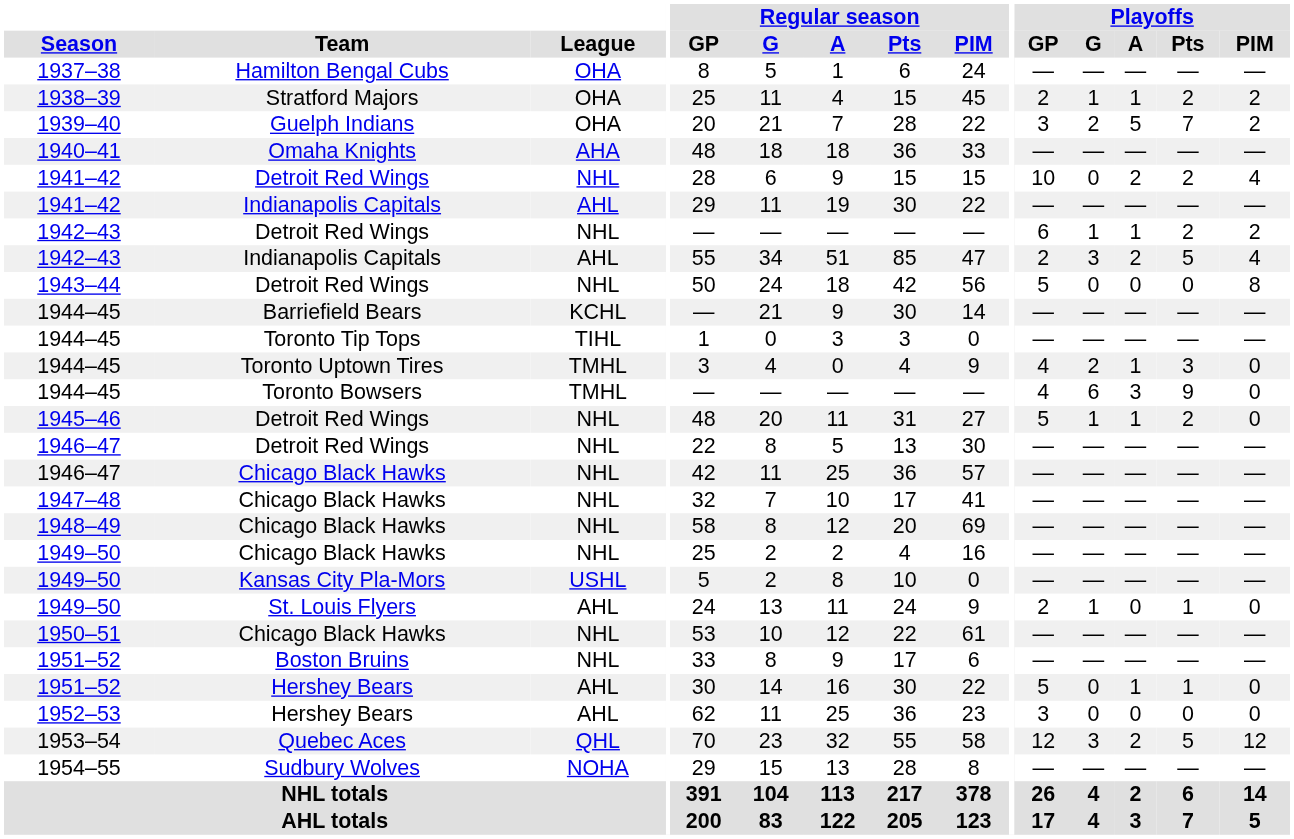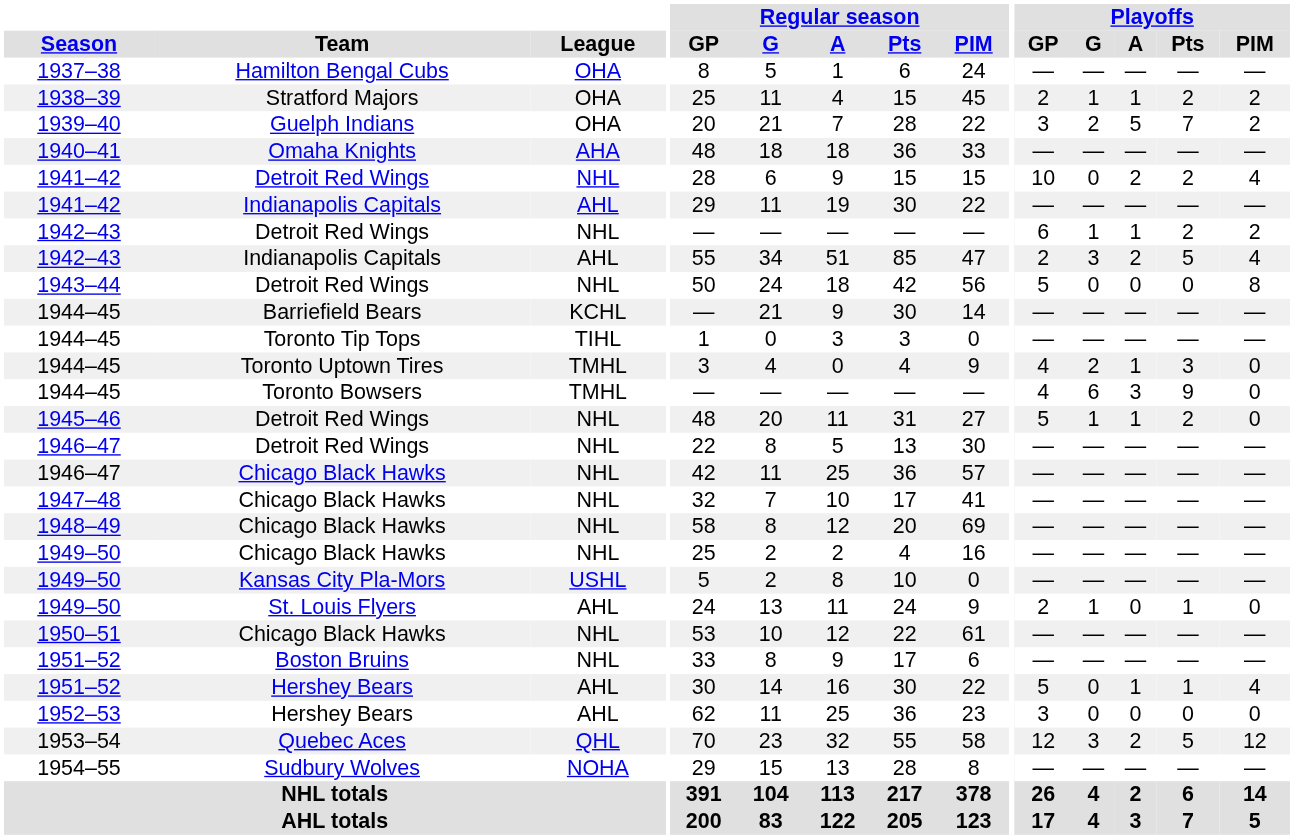 <table border="0" cellpadding="1" cellspacing="0" style="text-align:center; width:60em">
 <tr bgcolor="#e0e0e0">
 <th colspan="3" bgcolor="#ffffff"></th>
 <th rowspan="101" bgcolor="#ffffff"></th>
 <th colspan="5"><a href='#'>Regular season</a></th>
 <th rowspan="101" bgcolor="#ffffff"></th>
 <th colspan="5"><a href='#'>Playoffs</a></th>
 </tr>
 <tr bgcolor="#e0e0e0">
 <th><a href='#'>Season</a></th>
 <th>Team</th>
 <th>League</th>
 <th>GP</th>
 <th><a href='#'>G</a></th>
 <th><a href='#'>A</a></th>
 <th><a href='#'>Pts</a></th>
 <th><a href='#'>PIM</a></th>
 <th>GP</th>
 <th>G</th>
 <th>A</th>
 <th>Pts</th>
 <th>PIM</th>
 </tr>
 <tr>
 <td><a href='#'>1937–38</a></td>
 <td><a href='#'>Hamilton Bengal Cubs</a></td>
 <td><a href='#'>OHA</a></td>
 <td>8</td>
 <td>5</td>
 <td>1</td>
 <td>6</td>
 <td>24</td>
 <td>—</td>
 <td>—</td>
 <td>—</td>
 <td>—</td>
 <td>—</td>
 </tr>
 <tr bgcolor="#f0f0f0">
 <td><a href='#'>1938–39</a></td>
 <td>Stratford Majors</td>
 <td>OHA</td>
 <td>25</td>
 <td>11</td>
 <td>4</td>
 <td>15</td>
 <td>45</td>
 <td>2</td>
 <td>1</td>
 <td>1</td>
 <td>2</td>
 <td>2</td>
 </tr>
 <tr>
 <td><a href='#'>1939–40</a></td>
 <td><a href='#'>Guelph Indians</a></td>
 <td>OHA</td>
 <td>20</td>
 <td>21</td>
 <td>7</td>
 <td>28</td>
 <td>22</td>
 <td>3</td>
 <td>2</td>
 <td>5</td>
 <td>7</td>
 <td>2</td>
 </tr>
 <tr bgcolor="#f0f0f0">
 <td><a href='#'>1940–41</a></td>
 <td><a href='#'>Omaha Knights</a></td>
 <td><a href='#'>AHA</a></td>
 <td>48</td>
 <td>18</td>
 <td>18</td>
 <td>36</td>
 <td>33</td>
 <td>—</td>
 <td>—</td>
 <td>—</td>
 <td>—</td>
 <td>—</td>
 </tr>
 <tr>
 <td><a href='#'>1941–42</a></td>
 <td><a href='#'>Detroit Red Wings</a></td>
 <td><a href='#'>NHL</a></td>
 <td>28</td>
 <td>6</td>
 <td>9</td>
 <td>15</td>
 <td>15</td>
 <td>10</td>
 <td>0</td>
 <td>2</td>
 <td>2</td>
 <td>4</td>
 </tr>
 <tr bgcolor="#f0f0f0">
 <td><a href='#'>1941–42</a></td>
 <td><a href='#'>Indianapolis Capitals</a></td>
 <td><a href='#'>AHL</a></td>
 <td>29</td>
 <td>11</td>
 <td>19</td>
 <td>30</td>
 <td>22</td>
 <td>—</td>
 <td>—</td>
 <td>—</td>
 <td>—</td>
 <td>—</td>
 </tr>
 <tr>
 <td><a href='#'>1942–43</a></td>
 <td>Detroit Red Wings</td>
 <td>NHL</td>
 <td>—</td>
 <td>—</td>
 <td>—</td>
 <td>—</td>
 <td>—</td>
 <td>6</td>
 <td>1</td>
 <td>1</td>
 <td>2</td>
 <td>2</td>
 </tr>
 <tr bgcolor="#f0f0f0">
 <td><a href='#'>1942–43</a></td>
 <td>Indianapolis Capitals</td>
 <td>AHL</td>
 <td>55</td>
 <td>34</td>
 <td>51</td>
 <td>85</td>
 <td>47</td>
 <td>2</td>
 <td>3</td>
 <td>2</td>
 <td>5</td>
 <td>4</td>
 </tr>
 <tr>
 <td><a href='#'>1943–44</a></td>
 <td>Detroit Red Wings</td>
 <td>NHL</td>
 <td>50</td>
 <td>24</td>
 <td>18</td>
 <td>42</td>
 <td>56</td>
 <td>5</td>
 <td>0</td>
 <td>0</td>
 <td>0</td>
 <td>8</td>
 </tr>
 <tr bgcolor="#f0f0f0">
 <td>1944–45</td>
 <td>Barriefield Bears</td>
 <td>KCHL</td>
 <td>—</td>
 <td>21</td>
 <td>9</td>
 <td>30</td>
 <td>14</td>
 <td>—</td>
 <td>—</td>
 <td>—</td>
 <td>—</td>
 <td>—</td>
 </tr>
 <tr>
 <td>1944–45</td>
 <td>Toronto Tip Tops</td>
 <td>TIHL</td>
 <td>1</td>
 <td>0</td>
 <td>3</td>
 <td>3</td>
 <td>0</td>
 <td>—</td>
 <td>—</td>
 <td>—</td>
 <td>—</td>
 <td>—</td>
 </tr>
 <tr bgcolor="#f0f0f0">
 <td>1944–45</td>
 <td>Toronto Uptown Tires</td>
 <td>TMHL</td>
 <td>3</td>
 <td>4</td>
 <td>0</td>
 <td>4</td>
 <td>9</td>
 <td>4</td>
 <td>2</td>
 <td>1</td>
 <td>3</td>
 <td>0</td>
 </tr>
 <tr>
 <td>1944–45</td>
 <td>Toronto Bowsers</td>
 <td>TMHL</td>
 <td>—</td>
 <td>—</td>
 <td>—</td>
 <td>—</td>
 <td>—</td>
 <td>4</td>
 <td>6</td>
 <td>3</td>
 <td>9</td>
 <td>0</td>
 </tr>
 <tr bgcolor="#f0f0f0">
 <td><a href='#'>1945–46</a></td>
 <td>Detroit Red Wings</td>
 <td>NHL</td>
 <td>48</td>
 <td>20</td>
 <td>11</td>
 <td>31</td>
 <td>27</td>
 <td>5</td>
 <td>1</td>
 <td>1</td>
 <td>2</td>
 <td>0</td>
 </tr>
 <tr>
 <td><a href='#'>1946–47</a></td>
 <td>Detroit Red Wings</td>
 <td>NHL</td>
 <td>22</td>
 <td>8</td>
 <td>5</td>
 <td>13</td>
 <td>30</td>
 <td>—</td>
 <td>—</td>
 <td>—</td>
 <td>—</td>
 <td>—</td>
 </tr>
 <tr bgcolor="#f0f0f0">
 <td>1946–47</td>
 <td><a href='#'>Chicago Black Hawks</a></td>
 <td>NHL</td>
 <td>42</td>
 <td>11</td>
 <td>25</td>
 <td>36</td>
 <td>57</td>
 <td>—</td>
 <td>—</td>
 <td>—</td>
 <td>—</td>
 <td>—</td>
 </tr>
 <tr>
 <td><a href='#'>1947–48</a></td>
 <td>Chicago Black Hawks</td>
 <td>NHL</td>
 <td>32</td>
 <td>7</td>
 <td>10</td>
 <td>17</td>
 <td>41</td>
 <td>—</td>
 <td>—</td>
 <td>—</td>
 <td>—</td>
 <td>—</td>
 </tr>
 <tr bgcolor="#f0f0f0">
 <td><a href='#'>1948–49</a></td>
 <td>Chicago Black Hawks</td>
 <td>NHL</td>
 <td>58</td>
 <td>8</td>
 <td>12</td>
 <td>20</td>
 <td>69</td>
 <td>—</td>
 <td>—</td>
 <td>—</td>
 <td>—</td>
 <td>—</td>
 </tr>
 <tr>
 <td><a href='#'>1949–50</a></td>
 <td>Chicago Black Hawks</td>
 <td>NHL</td>
 <td>25</td>
 <td>2</td>
 <td>2</td>
 <td>4</td>
 <td>16</td>
 <td>—</td>
 <td>—</td>
 <td>—</td>
 <td>—</td>
 <td>—</td>
 </tr>
 <tr bgcolor="#f0f0f0">
 <td><a href='#'>1949–50</a></td>
 <td><a href='#'>Kansas City Pla-Mors</a></td>
 <td><a href='#'>USHL</a></td>
 <td>5</td>
 <td>2</td>
 <td>8</td>
 <td>10</td>
 <td>0</td>
 <td>—</td>
 <td>—</td>
 <td>—</td>
 <td>—</td>
 <td>—</td>
 </tr>
 <tr>
 <td><a href='#'>1949–50</a></td>
 <td><a href='#'>St. Louis Flyers</a></td>
 <td>AHL</td>
 <td>24</td>
 <td>13</td>
 <td>11</td>
 <td>24</td>
 <td>9</td>
 <td>2</td>
 <td>1</td>
 <td>0</td>
 <td>1</td>
 <td>0</td>
 </tr>
 <tr bgcolor="#f0f0f0">
 <td><a href='#'>1950–51</a></td>
 <td>Chicago Black Hawks</td>
 <td>NHL</td>
 <td>53</td>
 <td>10</td>
 <td>12</td>
 <td>22</td>
 <td>61</td>
 <td>—</td>
 <td>—</td>
 <td>—</td>
 <td>—</td>
 <td>—</td>
 </tr>
 <tr>
 <td><a href='#'>1951–52</a></td>
 <td><a href='#'>Boston Bruins</a></td>
 <td>NHL</td>
 <td>33</td>
 <td>8</td>
 <td>9</td>
 <td>17</td>
 <td>6</td>
 <td>—</td>
 <td>—</td>
 <td>—</td>
 <td>—</td>
 <td>—</td>
 </tr>
 <tr bgcolor="#f0f0f0">
 <td><a href='#'>1951–52</a></td>
 <td><a href='#'>Hershey Bears</a></td>
 <td>AHL</td>
 <td>30</td>
 <td>14</td>
 <td>16</td>
 <td>30</td>
 <td>22</td>
 <td>5</td>
 <td>0</td>
 <td>1</td>
 <td>1</td>
-<td>0</td>
+<td>4</td>
 </tr>
 <tr>
 <td><a href='#'>1952–53</a></td>
 <td>Hershey Bears</td>
 <td>AHL</td>
 <td>62</td>
 <td>11</td>
 <td>25</td>
 <td>36</td>
 <td>23</td>
 <td>3</td>
 <td>0</td>
 <td>0</td>
 <td>0</td>
 <td>0</td>
 </tr>
 <tr bgcolor="#f0f0f0">
 <td>1953–54</td>
 <td><a href='#'>Quebec Aces</a></td>
 <td><a href='#'>QHL</a></td>
 <td>70</td>
 <td>23</td>
 <td>32</td>
 <td>55</td>
 <td>58</td>
 <td>12</td>
 <td>3</td>
 <td>2</td>
 <td>5</td>
 <td>12</td>
 </tr>
 <tr>
 <td>1954–55</td>
 <td><a href='#'>Sudbury Wolves</a></td>
 <td><a href='#'>NOHA</a></td>
 <td>29</td>
 <td>15</td>
 <td>13</td>
 <td>28</td>
 <td>8</td>
 <td>—</td>
 <td>—</td>
 <td>—</td>
 <td>—</td>
 <td>—</td>
 </tr>
 <tr bgcolor="#e0e0e0">
 <th colspan="3">NHL totals</th>
 <th>391</th>
 <th>104</th>
 <th>113</th>
 <th>217</th>
 <th>378</th>
 <th>26</th>
 <th>4</th>
 <th>2</th>
 <th>6</th>
 <th>14</th>
 </tr>
 <tr bgcolor="#e0e0e0">
 <th colspan="3">AHL totals</th>
 <th>200</th>
 <th>83</th>
 <th>122</th>
 <th>205</th>
 <th>123</th>
 <th>17</th>
 <th>4</th>
 <th>3</th>
 <th>7</th>
 <th>5</th>
 </tr>
 </table>
